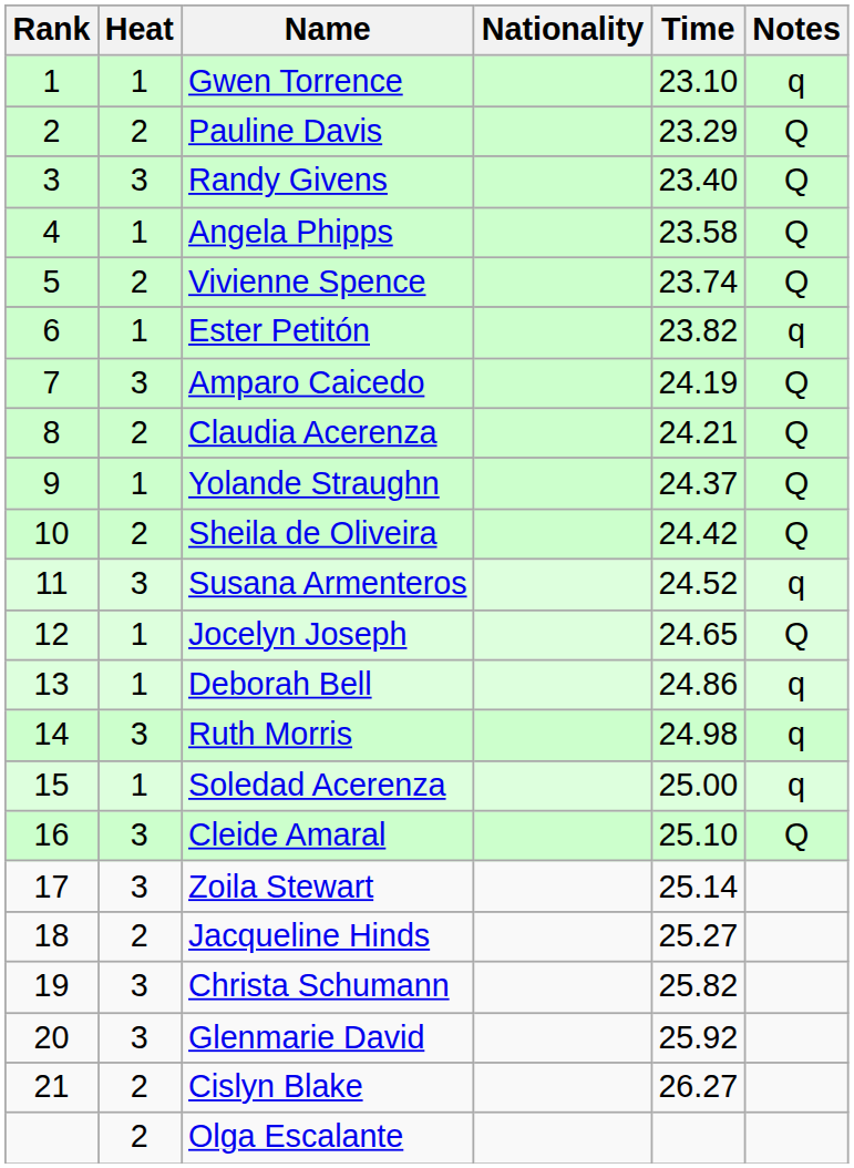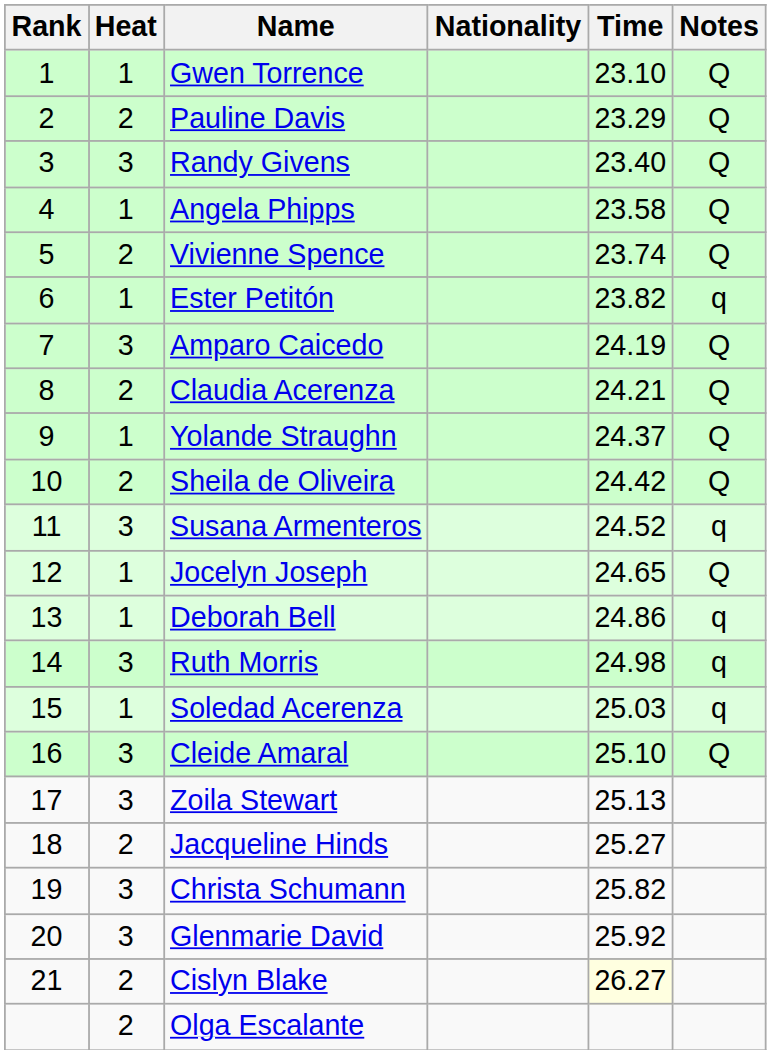 <table class="wikitable sortable" style="text-align:center">
 <tr>
 <th>Rank</th>
 <th>Heat</th>
 <th>Name</th>
 <th>Nationality</th>
 <th>Time</th>
 <th>Notes</th>
 </tr>
 <tr bgcolor=ccffcc>
 <td>1</td>
 <td>1</td>
 <td align=left><a href='#'>Gwen Torrence</a></td>
 <td align=left></td>
 <td>23.10</td>
-<td>q</td>
+<td>Q</td>
 </tr>
 <tr bgcolor=ccffcc>
 <td>2</td>
 <td>2</td>
 <td align=left><a href='#'>Pauline Davis</a></td>
 <td align=left></td>
 <td>23.29</td>
 <td>Q</td>
 </tr>
 <tr bgcolor=ccffcc>
 <td>3</td>
 <td>3</td>
 <td align=left><a href='#'>Randy Givens</a></td>
 <td align=left></td>
 <td>23.40</td>
 <td>Q</td>
 </tr>
 <tr bgcolor=ccffcc>
 <td>4</td>
 <td>1</td>
 <td align=left><a href='#'>Angela Phipps</a></td>
 <td align=left></td>
 <td>23.58</td>
 <td>Q</td>
 </tr>
 <tr bgcolor=ccffcc>
 <td>5</td>
 <td>2</td>
 <td align=left><a href='#'>Vivienne Spence</a></td>
 <td align=left></td>
 <td>23.74</td>
 <td>Q</td>
 </tr>
 <tr bgcolor=ccffcc>
 <td>6</td>
 <td>1</td>
 <td align=left><a href='#'>Ester Petitón</a></td>
 <td align=left></td>
 <td>23.82</td>
 <td>q</td>
 </tr>
 <tr bgcolor=ccffcc>
 <td>7</td>
 <td>3</td>
 <td align=left><a href='#'>Amparo Caicedo</a></td>
 <td align=left></td>
 <td>24.19</td>
 <td>Q</td>
 </tr>
 <tr bgcolor=ccffcc>
 <td>8</td>
 <td>2</td>
 <td align=left><a href='#'>Claudia Acerenza</a></td>
 <td align=left></td>
 <td>24.21</td>
 <td>Q</td>
 </tr>
 <tr bgcolor=ccffcc>
 <td>9</td>
 <td>1</td>
 <td align=left><a href='#'>Yolande Straughn</a></td>
 <td align=left></td>
 <td>24.37</td>
 <td>Q</td>
 </tr>
 <tr bgcolor=ccffcc>
 <td>10</td>
 <td>2</td>
 <td align=left><a href='#'>Sheila de Oliveira</a></td>
 <td align=left></td>
 <td>24.42</td>
 <td>Q</td>
 </tr>
 <tr bgcolor=ddffdd>
 <td>11</td>
 <td>3</td>
 <td align=left><a href='#'>Susana Armenteros</a></td>
 <td align=left></td>
 <td>24.52</td>
 <td>q</td>
 </tr>
 <tr bgcolor=ddffdd>
 <td>12</td>
 <td>1</td>
 <td align=left><a href='#'>Jocelyn Joseph</a></td>
 <td align=left></td>
 <td>24.65</td>
 <td>Q</td>
 </tr>
 <tr bgcolor=ddffdd>
 <td>13</td>
 <td>1</td>
 <td align=left><a href='#'>Deborah Bell</a></td>
 <td align=left></td>
 <td>24.86</td>
 <td>q</td>
 </tr>
 <tr bgcolor=ccffcc>
 <td>14</td>
 <td>3</td>
 <td align=left><a href='#'>Ruth Morris</a></td>
 <td align=left></td>
 <td>24.98</td>
 <td>q</td>
 </tr>
 <tr bgcolor=ddffdd>
 <td>15</td>
 <td>1</td>
 <td align=left><a href='#'>Soledad Acerenza</a></td>
 <td align=left></td>
-<td>25.00</td>
+<td>25.03</td>
 <td>q</td>
 </tr>
 <tr bgcolor=ccffcc>
 <td>16</td>
 <td>3</td>
 <td align=left><a href='#'>Cleide Amaral</a></td>
 <td align=left></td>
 <td>25.10</td>
 <td>Q</td>
 </tr>
 <tr>
 <td>17</td>
 <td>3</td>
 <td align=left><a href='#'>Zoila Stewart</a></td>
 <td align=left></td>
-<td>25.14</td>
+<td>25.13</td>
 <td></td>
 </tr>
 <tr>
 <td>18</td>
 <td>2</td>
 <td align=left><a href='#'>Jacqueline Hinds</a></td>
 <td align=left></td>
 <td>25.27</td>
 <td></td>
 </tr>
 <tr>
 <td>19</td>
 <td>3</td>
 <td align=left><a href='#'>Christa Schumann</a></td>
 <td align=left></td>
 <td>25.82</td>
 <td></td>
 </tr>
 <tr>
 <td>20</td>
 <td>3</td>
 <td align=left><a href='#'>Glenmarie David</a></td>
 <td align=left></td>
 <td>25.92</td>
 <td></td>
 </tr>
 <tr>
 <td>21</td>
 <td>2</td>
 <td align=left><a href='#'>Cislyn Blake</a></td>
 <td align=left></td>
-<td>26.27</td>
+<td style="background: lightyellow;">26.27</td>
 <td></td>
 </tr>
 <tr>
 <td></td>
 <td>2</td>
 <td align=left><a href='#'>Olga Escalante</a></td>
 <td align=left></td>
 <td></td>
 <td></td>
 </tr>
 </table>
